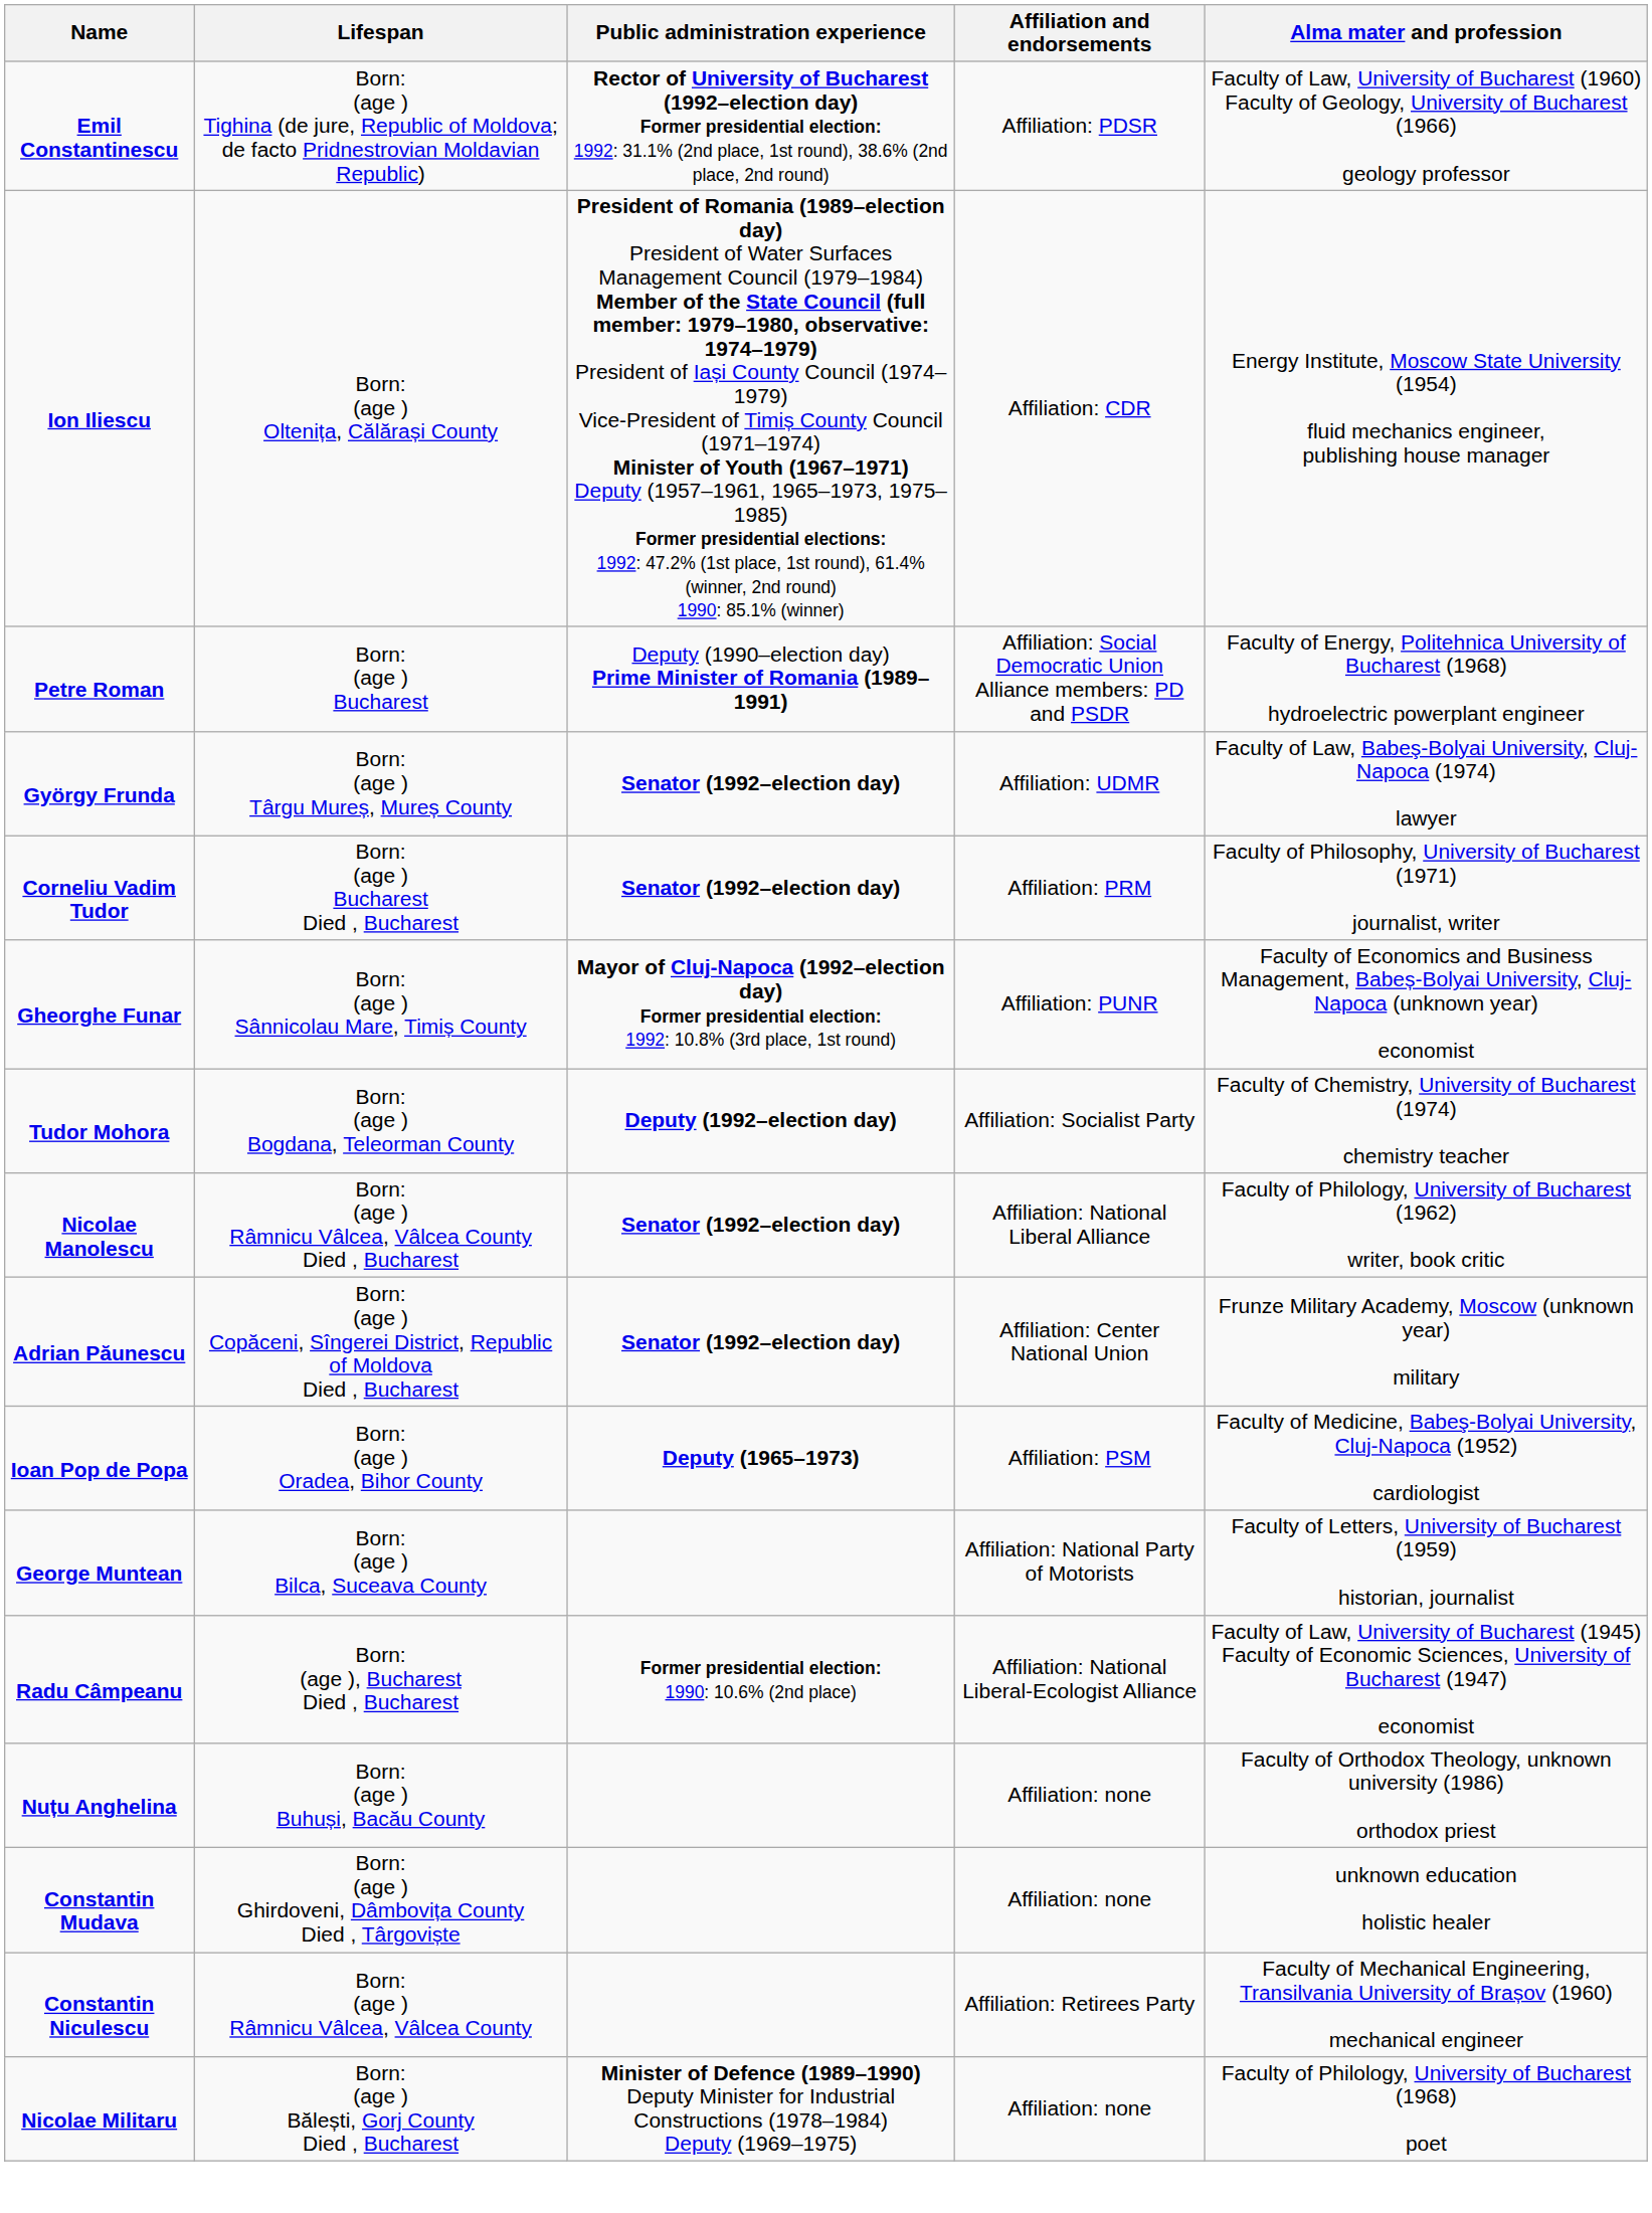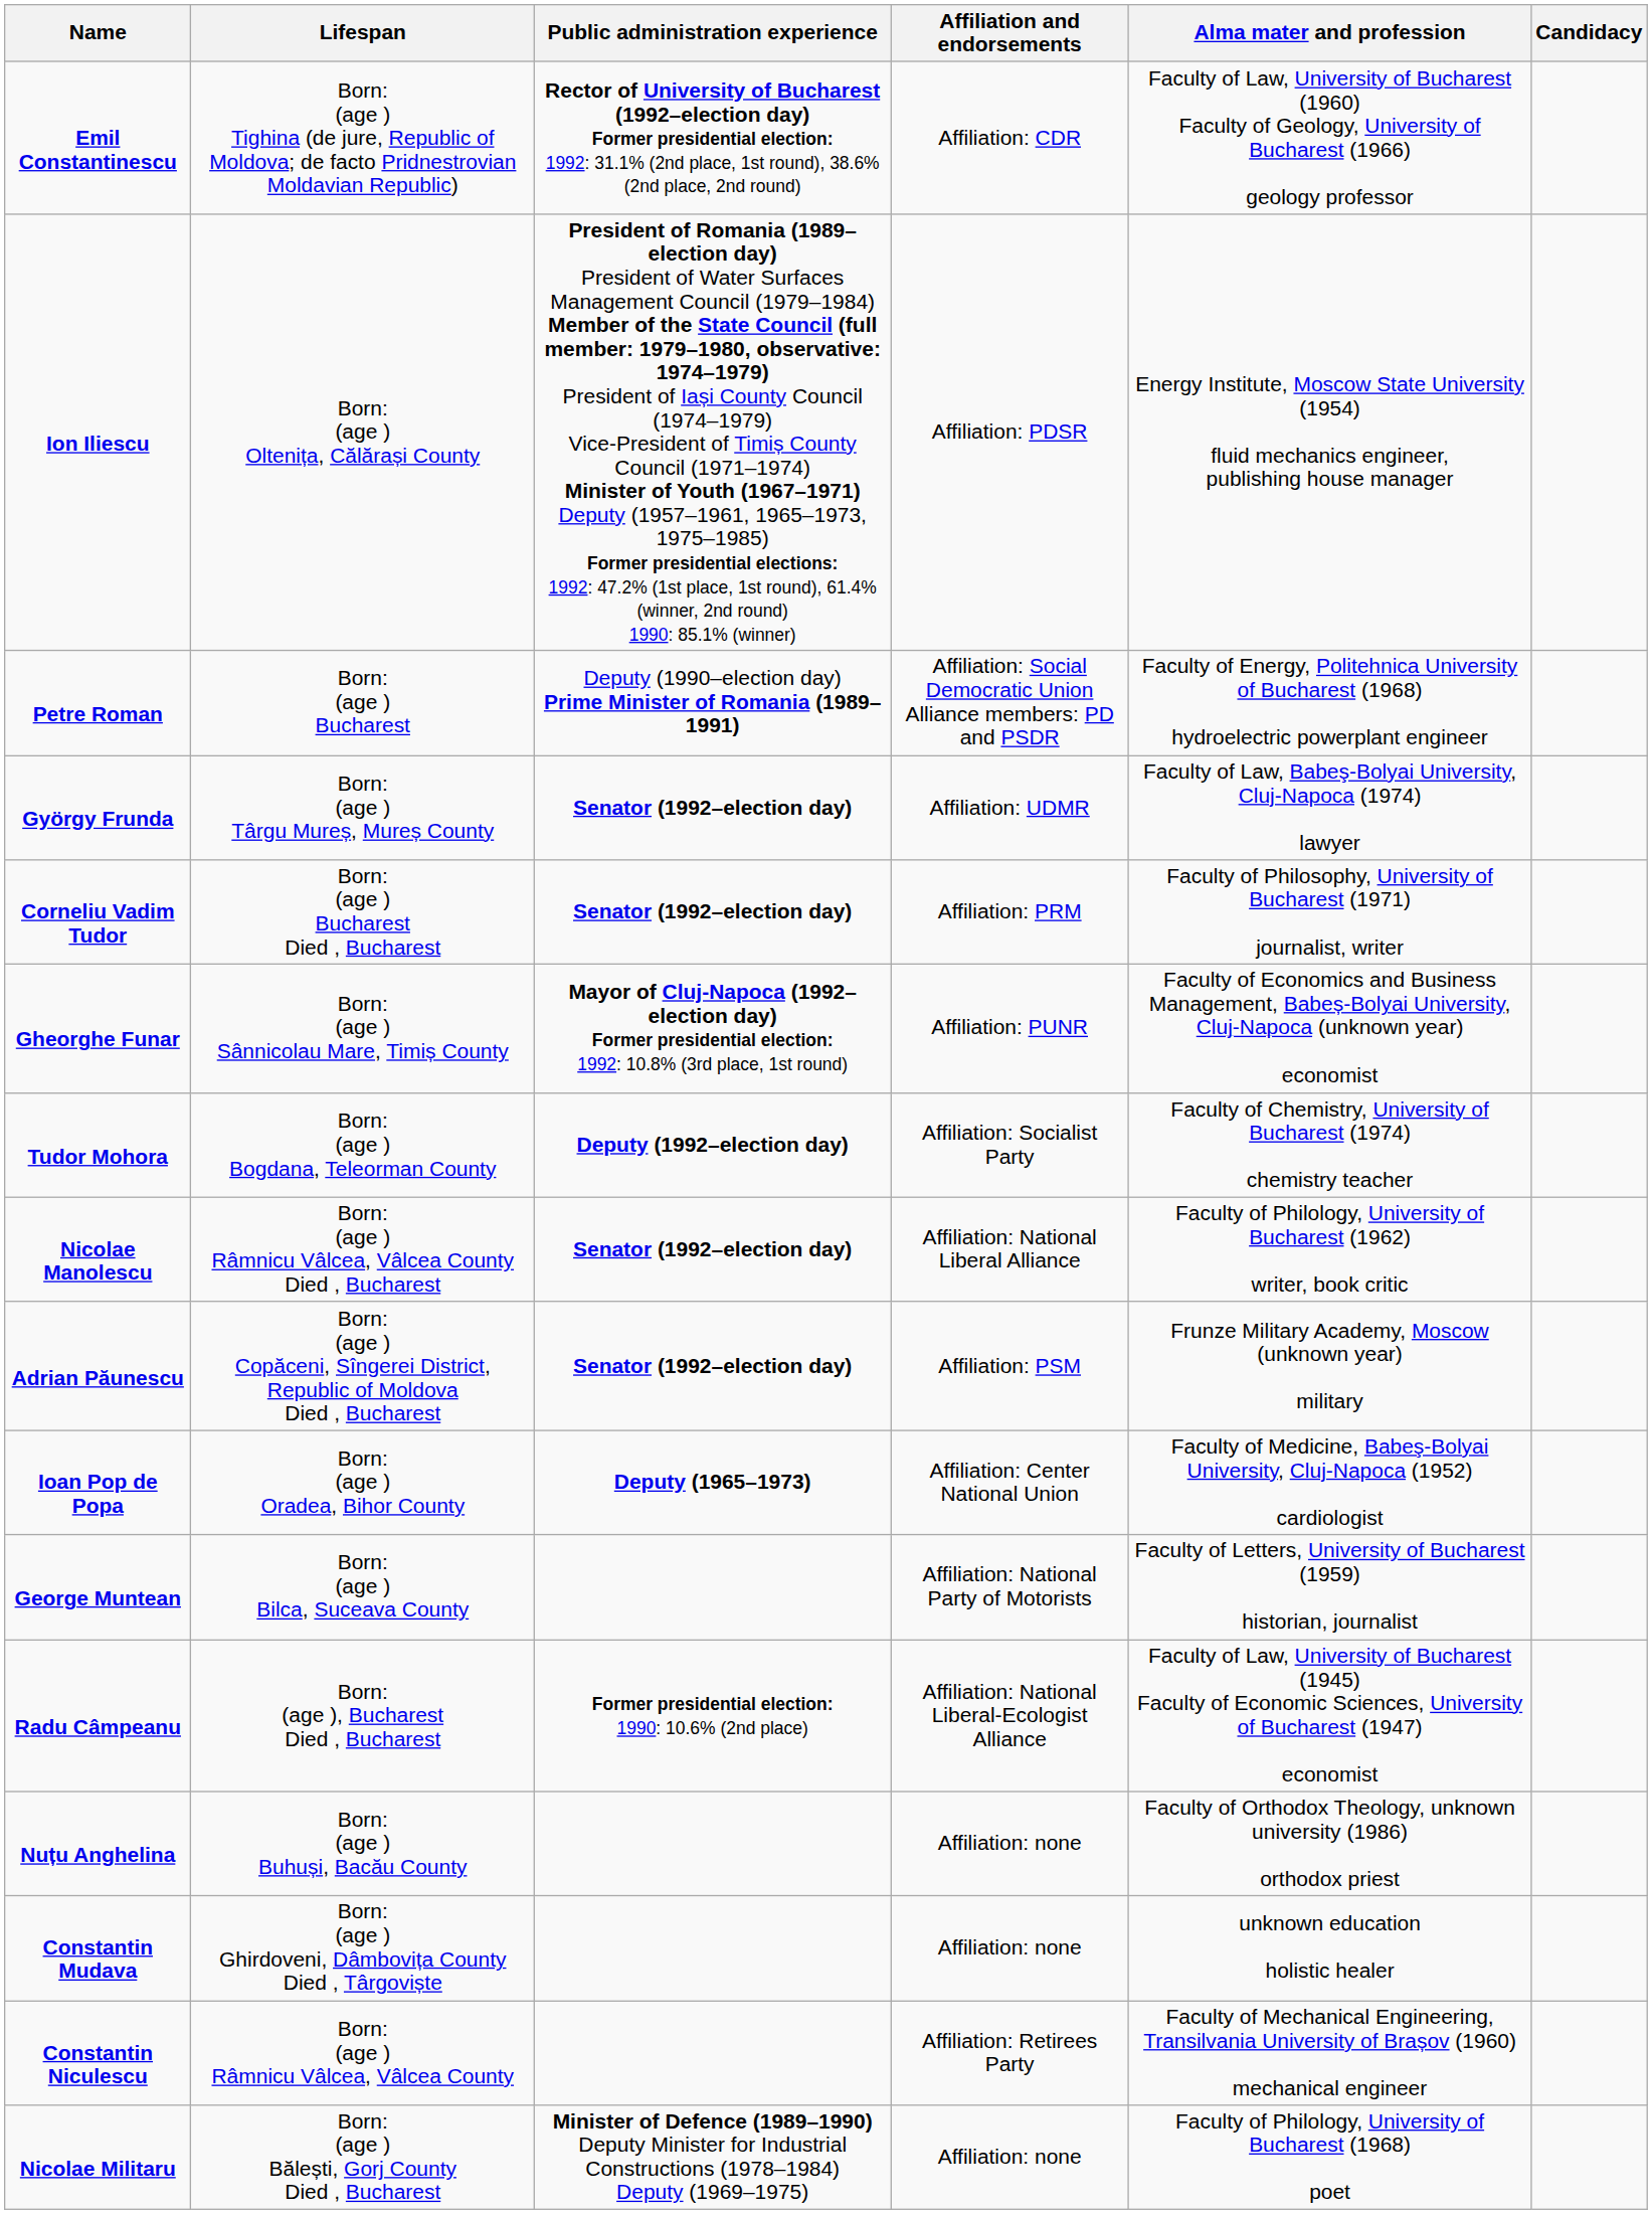 <table class="wikitable sortable"  style="text-align:center;">
 <tr>
 <th>Name</th>
 <th>Lifespan</th>
 <th class="unsortable">Public administration experience</th>
 <th>Affiliation and endorsements</th>
 <th class="unsortable"><a href='#'>Alma mater</a> and profession</th>
+<th>Candidacy <br> </th>
 </tr>
 <tr>
 <td><br><strong><a href='#'>Emil Constantinescu</a></strong></td>
 <td>Born: <br>(age )<br><a href='#'>Tighina</a> (de jure, <a href='#'>Republic of Moldova</a>; de facto <a href='#'>Pridnestrovian Moldavian Republic</a>)</td>
 <td><strong>Rector of <a href='#'>University of Bucharest</a> (1992–election day)</strong><br><small><strong>Former presidential election:</strong><br><a href='#'>1992</a>: 31.1% (2nd place, 1st round), 38.6% (2nd place, 2nd round)</small></td>
-<td>Affiliation: <a href='#'>PDSR</a></td>
+<td>Affiliation: <a href='#'>CDR</a></td>
 <td>Faculty of Law, <a href='#'>University of Bucharest</a> (1960)<br>Faculty of Geology, <a href='#'>University of Bucharest</a> (1966)<br><br>geology professor</td>
+<td></td>
 </tr>
 <tr>
 <td><br><strong><a href='#'>Ion Iliescu</a></strong></td>
 <td>Born: <br>(age )<br><a href='#'>Oltenița</a>, <a href='#'>Călărași County</a></td>
 <td><strong>President of Romania (1989–election day)</strong><br>President of Water Surfaces Management Council (1979–1984)<br><strong>Member of the <a href='#'>State Council</a> (full member: 1979–1980, observative: 1974–1979)</strong><br>President of <a href='#'>Iași County</a> Council (1974–1979)<br>Vice-President of <a href='#'>Timiș County</a> Council (1971–1974)<br><strong>Minister of Youth (1967–1971)</strong><br><a href='#'>Deputy</a> (1957–1961, 1965–1973, 1975–1985)<br><small><strong>Former presidential elections:</strong><br><a href='#'>1992</a>: 47.2% (1st place, 1st round), 61.4% (winner, 2nd round)<br><a href='#'>1990</a>: 85.1% (winner)</small></td>
-<td>Affiliation: <a href='#'>CDR</a></td>
+<td>Affiliation: <a href='#'>PDSR</a></td>
 <td>Energy Institute, <a href='#'>Moscow State University</a> (1954)<br><br>fluid mechanics engineer,<br>publishing house manager</td>
+<td></td>
 </tr>
 <tr>
 <td><br><strong><a href='#'>Petre Roman</a></strong></td>
 <td>Born: <br>(age )<br><a href='#'>Bucharest</a></td>
 <td><a href='#'>Deputy</a> (1990–election day)<br><strong><a href='#'>Prime Minister of Romania</a> (1989–1991)</strong></td>
 <td>Affiliation: <a href='#'>Social Democratic Union</a><br>Alliance members: <a href='#'>PD</a> and <a href='#'>PSDR</a></td>
 <td>Faculty of Energy, <a href='#'>Politehnica University of Bucharest</a> (1968)<br><br>hydroelectric powerplant engineer</td>
+<td></td>
 </tr>
 <tr>
 <td><br><strong><a href='#'>György Frunda</a></strong></td>
 <td>Born: <br>(age )<br><a href='#'>Târgu Mureș</a>, <a href='#'>Mureș County</a></td>
 <td><strong><a href='#'>Senator</a> (1992–election day)</strong></td>
 <td>Affiliation: <a href='#'>UDMR</a></td>
 <td>Faculty of Law, <a href='#'>Babeş-Bolyai University</a>, <a href='#'>Cluj-Napoca</a> (1974)<br><br>lawyer</td>
+<td></td>
 </tr>
 <tr>
 <td><br><strong><a href='#'>Corneliu Vadim Tudor</a></strong></td>
 <td>Born: <br>(age )<br><a href='#'>Bucharest</a><br>Died , <a href='#'>Bucharest</a></td>
 <td><strong><a href='#'>Senator</a> (1992–election day)</strong></td>
 <td>Affiliation: <a href='#'>PRM</a></td>
 <td>Faculty of Philosophy, <a href='#'>University of Bucharest</a> (1971)<br><br>journalist, writer</td>
+<td></td>
 </tr>
 <tr>
 <td><br><strong><a href='#'>Gheorghe Funar</a></strong></td>
 <td>Born: <br>(age )<br><a href='#'>Sânnicolau Mare</a>, <a href='#'>Timiș County</a></td>
 <td><strong>Mayor of <a href='#'>Cluj-Napoca</a> (1992–election day)</strong><br><small><strong>Former presidential election:</strong><br><a href='#'>1992</a>: 10.8% (3rd place, 1st round)</small></td>
 <td>Affiliation: <a href='#'>PUNR</a></td>
 <td>Faculty of Economics and Business Management, <a href='#'>Babeș-Bolyai University</a>, <a href='#'>Cluj-Napoca</a> (unknown year)<br><br>economist</td>
+<td></td>
 </tr>
 <tr>
 <td><br><strong><a href='#'>Tudor Mohora</a></strong></td>
 <td>Born: <br>(age )<br><a href='#'>Bogdana</a>, <a href='#'>Teleorman County</a></td>
 <td><strong><a href='#'>Deputy</a> (1992–election day)</strong></td>
 <td>Affiliation: Socialist Party</td>
 <td>Faculty of Chemistry, <a href='#'>University of Bucharest</a> (1974)<br><br>chemistry teacher</td>
+<td></td>
 </tr>
 <tr>
 <td><br><strong><a href='#'>Nicolae Manolescu</a></strong></td>
 <td>Born: <br>(age )<br><a href='#'>Râmnicu Vâlcea</a>, <a href='#'>Vâlcea County</a><br>Died , <a href='#'>Bucharest</a></td>
 <td><strong><a href='#'>Senator</a> (1992–election day)</strong></td>
 <td>Affiliation: National Liberal Alliance</td>
 <td>Faculty of Philology, <a href='#'>University of Bucharest</a> (1962)<br><br>writer, book critic</td>
+<td></td>
 </tr>
 <tr>
 <td><br><strong><a href='#'>Adrian Păunescu</a></strong></td>
 <td>Born: <br>(age )<br><a href='#'>Copăceni</a>, <a href='#'>Sîngerei District</a>, <a href='#'>Republic of Moldova</a><br>Died , <a href='#'>Bucharest</a></td>
 <td><strong><a href='#'>Senator</a> (1992–election day)</strong></td>
-<td>Affiliation: Center National Union</td>
+<td>Affiliation: <a href='#'>PSM</a></td>
 <td>Frunze Military Academy, <a href='#'>Moscow</a> (unknown year)<br><br>military</td>
+<td></td>
 </tr>
 <tr>
 <td><br><strong><a href='#'>Ioan Pop de Popa</a></strong></td>
 <td>Born: <br>(age )<br><a href='#'>Oradea</a>, <a href='#'>Bihor County</a></td>
 <td><strong><a href='#'>Deputy</a> (1965–1973)</strong></td>
-<td>Affiliation: <a href='#'>PSM</a></td>
+<td>Affiliation: Center National Union</td>
 <td>Faculty of Medicine, <a href='#'>Babeş-Bolyai University</a>, <a href='#'>Cluj-Napoca</a> (1952)<br><br>cardiologist</td>
+<td></td>
 </tr>
 <tr>
 <td><br><strong><a href='#'>George Muntean</a></strong></td>
 <td>Born: <br>(age )<br><a href='#'>Bilca</a>, <a href='#'>Suceava County</a></td>
 <td></td>
 <td>Affiliation: National Party of Motorists</td>
 <td>Faculty of Letters, <a href='#'>University of Bucharest</a> (1959)<br><br>historian, journalist</td>
+<td></td>
 </tr>
 <tr>
 <td><br><strong><a href='#'>Radu Câmpeanu</a></strong></td>
 <td>Born: <br>(age ), <a href='#'>Bucharest</a><br>Died , <a href='#'>Bucharest</a></td>
 <td><small><strong>Former presidential election:</strong><br><a href='#'>1990</a>: 10.6% (2nd place)</small></td>
 <td>Affiliation: National Liberal-Ecologist Alliance</td>
 <td>Faculty of Law, <a href='#'>University of Bucharest</a> (1945)<br>Faculty of Economic Sciences, <a href='#'>University of Bucharest</a> (1947)<br><br>economist</td>
+<td></td>
 </tr>
 <tr>
 <td><br><strong><a href='#'>Nuțu Anghelina</a></strong></td>
 <td>Born: <br>(age )<br><a href='#'>Buhuși</a>, <a href='#'>Bacău County</a></td>
 <td></td>
 <td>Affiliation: none</td>
 <td>Faculty of Orthodox Theology, unknown university (1986)<br><br>orthodox priest</td>
+<td></td>
 </tr>
 <tr>
 <td><br><strong><a href='#'>Constantin Mudava</a></strong></td>
 <td>Born: <br>(age )<br>Ghirdoveni, <a href='#'>Dâmbovița County</a><br>Died , <a href='#'>Târgoviște</a></td>
 <td></td>
 <td>Affiliation: none</td>
 <td>unknown education<br><br>holistic healer</td>
+<td></td>
 </tr>
 <tr>
 <td><br><strong><a href='#'>Constantin Niculescu</a></strong></td>
 <td>Born: <br>(age )<br><a href='#'>Râmnicu Vâlcea</a>, <a href='#'>Vâlcea County</a></td>
 <td></td>
 <td>Affiliation: Retirees Party</td>
 <td>Faculty of Mechanical Engineering, <a href='#'>Transilvania University of Brașov</a> (1960)<br><br>mechanical engineer</td>
+<td></td>
 </tr>
 <tr>
 <td><br><strong><a href='#'>Nicolae Militaru</a></strong></td>
 <td>Born: <br>(age )<br>Bălești, <a href='#'>Gorj County</a><br>Died , <a href='#'>Bucharest</a></td>
 <td><strong>Minister of Defence (1989–1990)</strong><br>Deputy Minister for Industrial Constructions (1978–1984)<br><a href='#'>Deputy</a> (1969–1975)</td>
 <td>Affiliation: none</td>
 <td>Faculty of Philology, <a href='#'>University of Bucharest</a> (1968)<br><br>poet</td>
+<td></td>
 </tr>
 </table>
